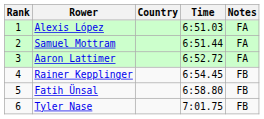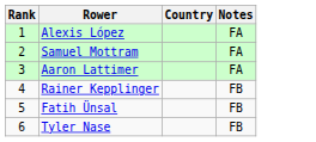 <table class="wikitable" style="text-align:center">
 <tr>
 <th>Rank</th>
 <th>Rower</th>
 <th>Country</th>
-<th>Time</th>
 <th>Notes</th>
 </tr>
 <tr bgcolor=ccffcc>
 <td>1</td>
 <td align="left"><a href='#'>Alexis López</a></td>
 <td align="left"></td>
-<td>6:51.03</td>
 <td>FA</td>
 </tr>
 <tr bgcolor=ccffcc>
 <td>2</td>
 <td align="left"><a href='#'>Samuel Mottram</a></td>
 <td align="left"></td>
-<td>6:51.44</td>
 <td>FA</td>
 </tr>
 <tr bgcolor=ccffcc>
 <td>3</td>
 <td align="left"><a href='#'>Aaron Lattimer</a></td>
 <td align="left"></td>
-<td>6:52.72</td>
 <td>FA</td>
 </tr>
 <tr>
 <td>4</td>
 <td align="left"><a href='#'>Rainer Kepplinger</a></td>
 <td align="left"></td>
-<td>6:54.45</td>
 <td>FB</td>
 </tr>
 <tr>
 <td>5</td>
 <td align="left"><a href='#'>Fatih Ünsal</a></td>
 <td align="left"></td>
-<td>6:58.80</td>
 <td>FB</td>
 </tr>
 <tr>
 <td>6</td>
 <td align="left"><a href='#'>Tyler Nase</a></td>
 <td align="left"></td>
-<td>7:01.75</td>
 <td>FB</td>
 </tr>
 </table>
